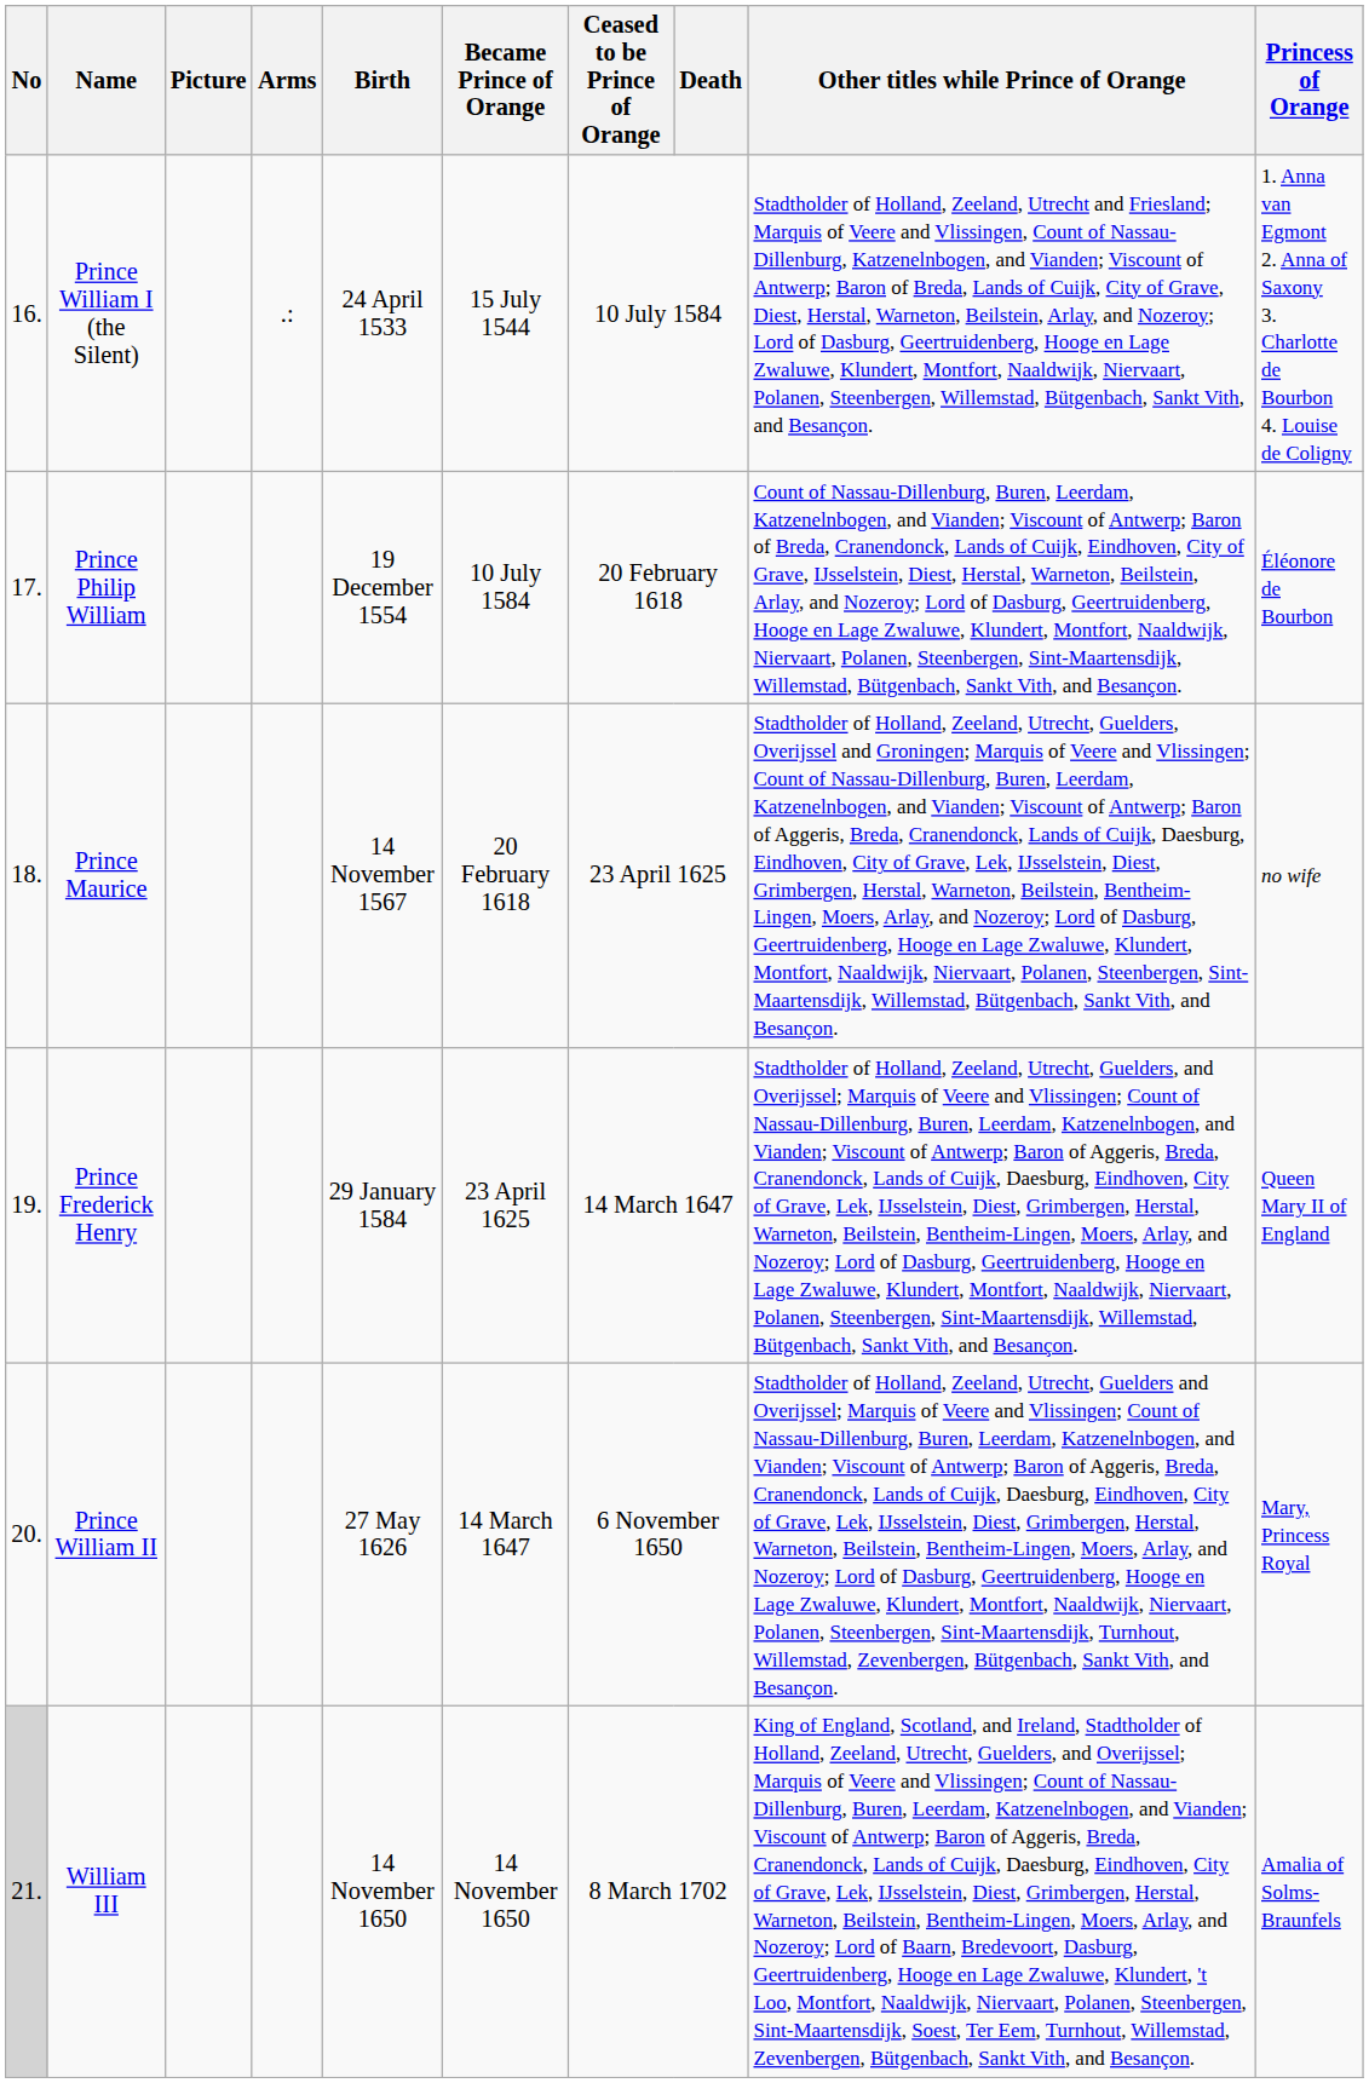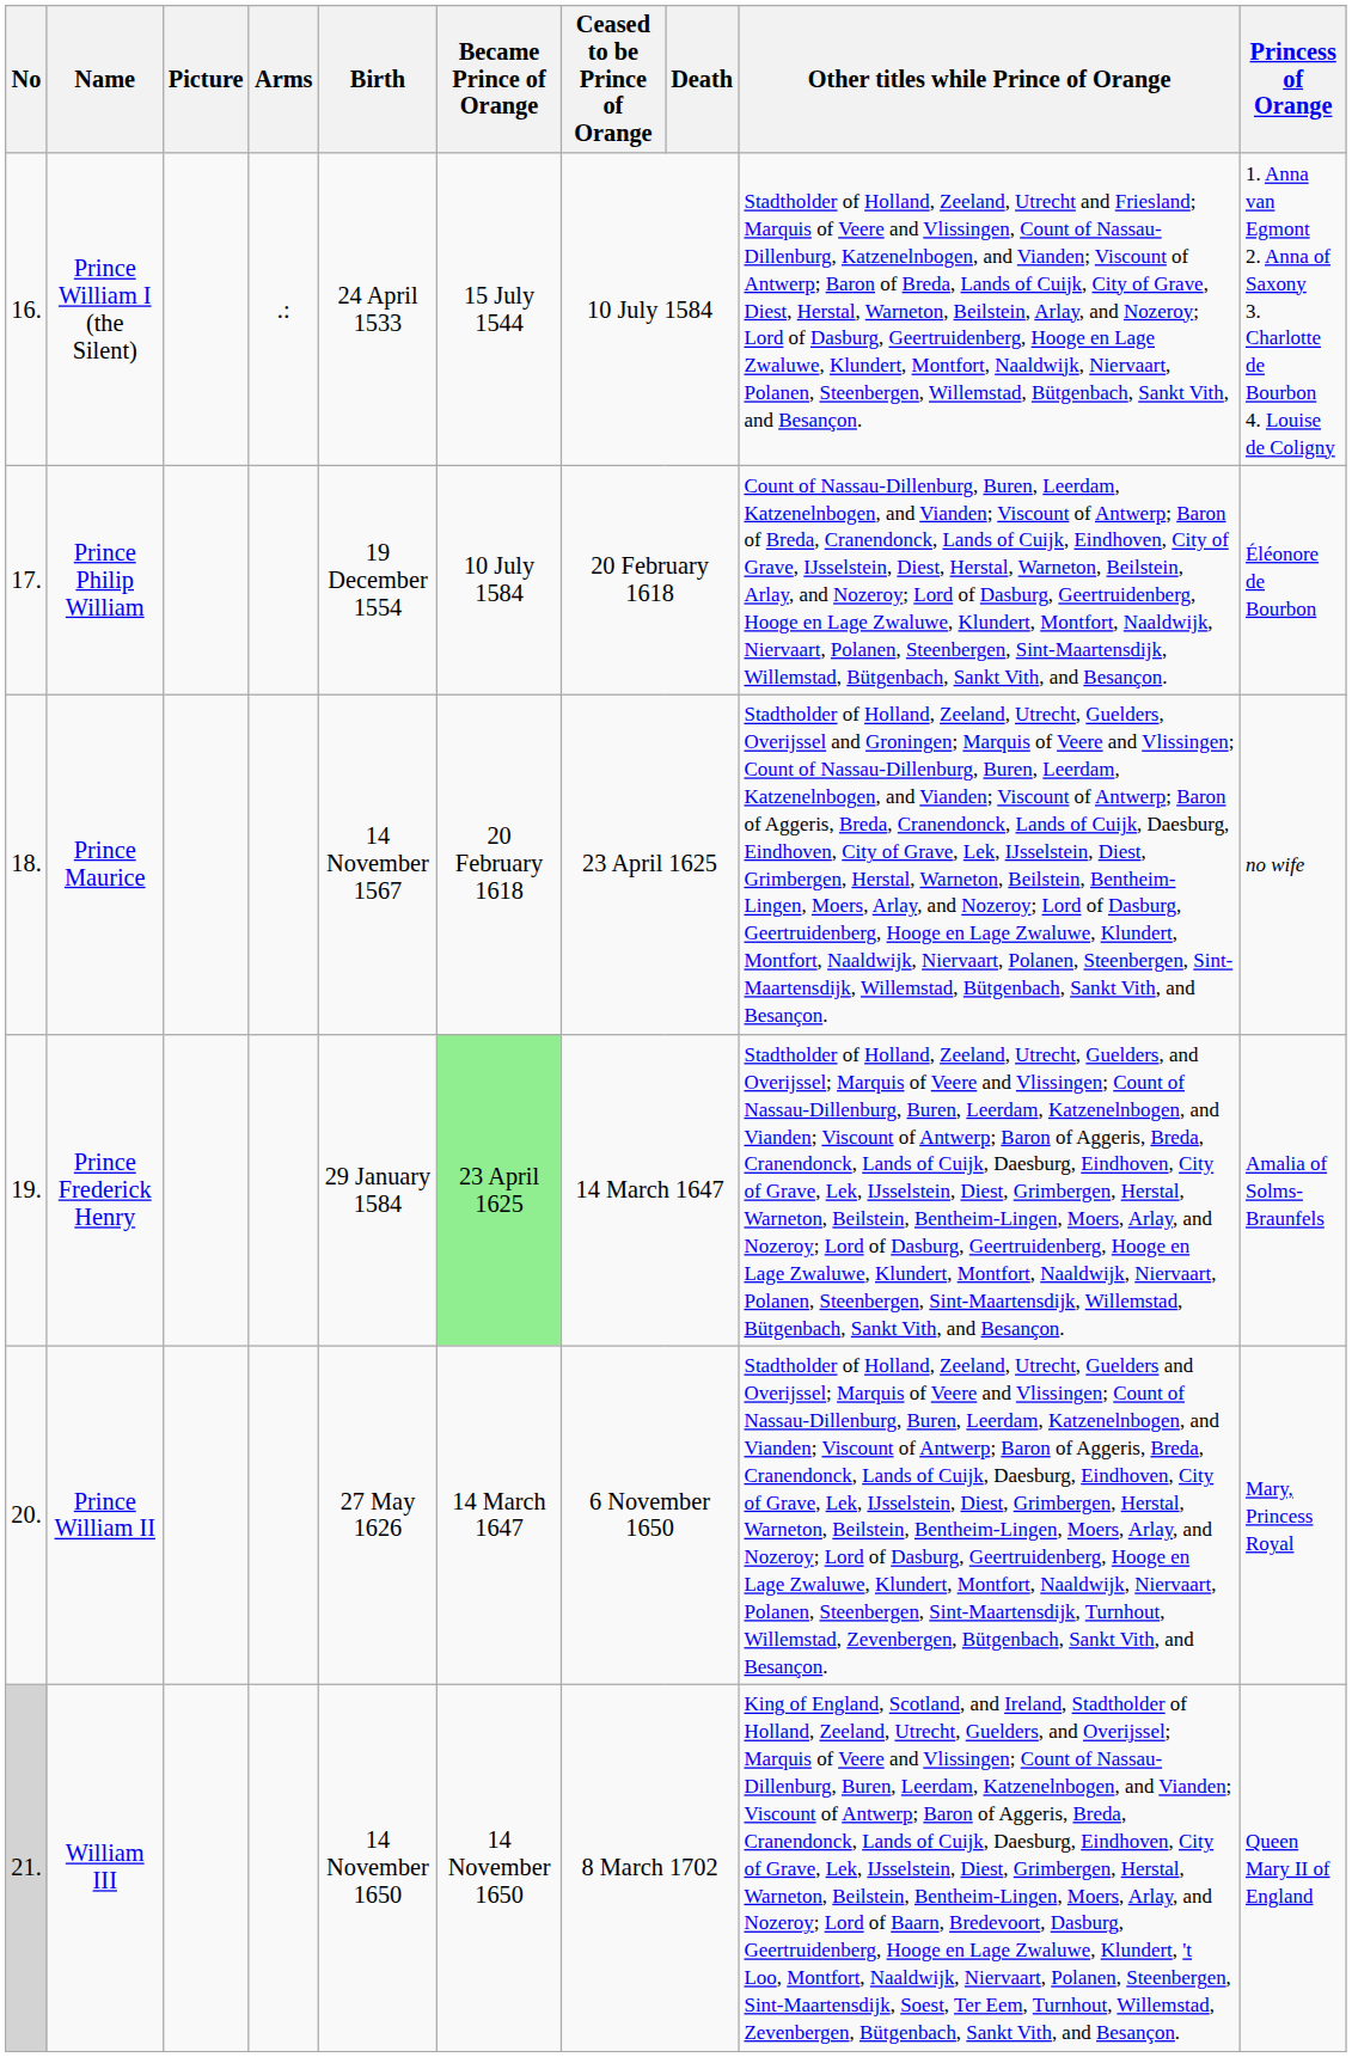 <table width=100% class="wikitable">
 <tr>
 <th>No</th>
 <th>Name</th>
 <th>Picture</th>
 <th>Arms</th>
 <th>Birth</th>
 <th>Became Prince of Orange</th>
 <th>Ceased to be Prince of Orange</th>
 <th>Death</th>
 <th>Other titles while Prince of Orange</th>
 <th><a href='#'>Princess<br>of<br>Orange</a></th>
 </tr>
 <tr>
 <td align="center">16.</td>
 <td align="center"><a href='#'>Prince William I</a> (the Silent)</td>
 <td align="center"></td>
 <td align="center">.:</td>
 <td align="center">24 April 1533</td>
 <td align="center">15 July 1544</td>
 <td align="center" colspan="2">10 July 1584</td>
 <td align="left"><small><a href='#'>Stadtholder</a> of <a href='#'>Holland</a>, <a href='#'>Zeeland</a>, <a href='#'>Utrecht</a> and <a href='#'>Friesland</a>; <a href='#'>Marquis</a> of <a href='#'>Veere</a> and <a href='#'>Vlissingen</a>, <a href='#'>Count of Nassau-Dillenburg</a>, <a href='#'>Katzenelnbogen</a>, and <a href='#'>Vianden</a>; <a href='#'>Viscount</a> of <a href='#'>Antwerp</a>; <a href='#'>Baron</a> of <a href='#'>Breda</a>, <a href='#'>Lands of Cuijk</a>, <a href='#'>City of Grave</a>, <a href='#'>Diest</a>, <a href='#'>Herstal</a>, <a href='#'>Warneton</a>, <a href='#'>Beilstein</a>, <a href='#'>Arlay</a>, and <a href='#'>Nozeroy</a>; <a href='#'>Lord</a> of <a href='#'>Dasburg</a>, <a href='#'>Geertruidenberg</a>, <a href='#'>Hooge en Lage Zwaluwe</a>, <a href='#'>Klundert</a>, <a href='#'>Montfort</a>, <a href='#'>Naaldwijk</a>, <a href='#'>Niervaart</a>, <a href='#'>Polanen</a>, <a href='#'>Steenbergen</a>, <a href='#'>Willemstad</a>, <a href='#'>Bütgenbach</a>, <a href='#'>Sankt Vith</a>, and <a href='#'>Besançon</a>.</small></td>
 <td><small>1. <a href='#'>Anna van Egmont</a></small><br><small>2. <a href='#'>Anna of Saxony</a></small><br><small>3. <a href='#'>Charlotte de Bourbon</a></small><br><small>4. <a href='#'>Louise de Coligny</a></small></td>
 </tr>
 <tr>
 <td align="center">17.</td>
 <td align="center"><a href='#'>Prince Philip William</a></td>
 <td align="center"></td>
 <td align="center"></td>
 <td align="center">19 December 1554</td>
 <td align="center">10 July 1584</td>
 <td align="center" colspan="2">20 February 1618</td>
 <td align="left"><small><a href='#'>Count of Nassau-Dillenburg</a>, <a href='#'>Buren</a>, <a href='#'>Leerdam</a>, <a href='#'>Katzenelnbogen</a>, and <a href='#'>Vianden</a>; <a href='#'>Viscount</a> of <a href='#'>Antwerp</a>; <a href='#'>Baron</a> of <a href='#'>Breda</a>, <a href='#'>Cranendonck</a>, <a href='#'>Lands of Cuijk</a>, <a href='#'>Eindhoven</a>, <a href='#'>City of Grave</a>, <a href='#'>IJsselstein</a>, <a href='#'>Diest</a>, <a href='#'>Herstal</a>, <a href='#'>Warneton</a>, <a href='#'>Beilstein</a>, <a href='#'>Arlay</a>, and <a href='#'>Nozeroy</a>; <a href='#'>Lord</a> of <a href='#'>Dasburg</a>, <a href='#'>Geertruidenberg</a>, <a href='#'>Hooge en Lage Zwaluwe</a>, <a href='#'>Klundert</a>, <a href='#'>Montfort</a>, <a href='#'>Naaldwijk</a>, <a href='#'>Niervaart</a>, <a href='#'>Polanen</a>, <a href='#'>Steenbergen</a>, <a href='#'>Sint-Maartensdijk</a>, <a href='#'>Willemstad</a>, <a href='#'>Bütgenbach</a>, <a href='#'>Sankt Vith</a>, and <a href='#'>Besançon</a>.</small></td>
 <td><small><a href='#'>Éléonore de Bourbon</a></small></td>
 </tr>
 <tr>
 <td align="center">18.</td>
 <td align="center"><a href='#'>Prince Maurice</a></td>
 <td align="center"></td>
 <td align="center"></td>
 <td align="center">14 November 1567</td>
 <td align="center">20 February 1618</td>
 <td align="center" colspan="2">23 April 1625</td>
 <td align="left"><small><a href='#'>Stadtholder</a> of <a href='#'>Holland</a>, <a href='#'>Zeeland</a>, <a href='#'>Utrecht</a>, <a href='#'>Guelders</a>, <a href='#'>Overijssel</a> and <a href='#'>Groningen</a>; <a href='#'>Marquis</a> of <a href='#'>Veere</a> and <a href='#'>Vlissingen</a>; <a href='#'>Count of Nassau-Dillenburg</a>, <a href='#'>Buren</a>, <a href='#'>Leerdam</a>, <a href='#'>Katzenelnbogen</a>, and <a href='#'>Vianden</a>; <a href='#'>Viscount</a> of <a href='#'>Antwerp</a>; <a href='#'>Baron</a> of Aggeris, <a href='#'>Breda</a>, <a href='#'>Cranendonck</a>, <a href='#'>Lands of Cuijk</a>, Daesburg, <a href='#'>Eindhoven</a>, <a href='#'>City of Grave</a>, <a href='#'>Lek</a>, <a href='#'>IJsselstein</a>, <a href='#'>Diest</a>, <a href='#'>Grimbergen</a>, <a href='#'>Herstal</a>, <a href='#'>Warneton</a>, <a href='#'>Beilstein</a>, <a href='#'>Bentheim-Lingen</a>, <a href='#'>Moers</a>, <a href='#'>Arlay</a>, and <a href='#'>Nozeroy</a>; <a href='#'>Lord</a> of <a href='#'>Dasburg</a>, <a href='#'>Geertruidenberg</a>, <a href='#'>Hooge en Lage Zwaluwe</a>, <a href='#'>Klundert</a>, <a href='#'>Montfort</a>, <a href='#'>Naaldwijk</a>, <a href='#'>Niervaart</a>, <a href='#'>Polanen</a>, <a href='#'>Steenbergen</a>, <a href='#'>Sint-Maartensdijk</a>, <a href='#'>Willemstad</a>, <a href='#'>Bütgenbach</a>, <a href='#'>Sankt Vith</a>, and <a href='#'>Besançon</a>.</small></td>
 <td><small><em>no wife</em></small></td>
 </tr>
 <tr>
 <td align="center">19.</td>
 <td align="center"><a href='#'>Prince Frederick Henry</a></td>
 <td align="center"></td>
 <td align="center"></td>
 <td align="center">29 January 1584</td>
-<td align="center">23 April 1625</td>
+<td align="center" style="background: lightgreen;">23 April 1625</td>
 <td align="center" colspan="2">14 March 1647</td>
 <td align="left"><small><a href='#'>Stadtholder</a> of <a href='#'>Holland</a>, <a href='#'>Zeeland</a>, <a href='#'>Utrecht</a>, <a href='#'>Guelders</a>, and <a href='#'>Overijssel</a>; <a href='#'>Marquis</a> of <a href='#'>Veere</a> and <a href='#'>Vlissingen</a>; <a href='#'>Count of Nassau-Dillenburg</a>, <a href='#'>Buren</a>, <a href='#'>Leerdam</a>, <a href='#'>Katzenelnbogen</a>, and <a href='#'>Vianden</a>; <a href='#'>Viscount</a> of <a href='#'>Antwerp</a>; <a href='#'>Baron</a> of Aggeris, <a href='#'>Breda</a>, <a href='#'>Cranendonck</a>, <a href='#'>Lands of Cuijk</a>, Daesburg, <a href='#'>Eindhoven</a>, <a href='#'>City of Grave</a>, <a href='#'>Lek</a>, <a href='#'>IJsselstein</a>, <a href='#'>Diest</a>, <a href='#'>Grimbergen</a>, <a href='#'>Herstal</a>, <a href='#'>Warneton</a>, <a href='#'>Beilstein</a>, <a href='#'>Bentheim-Lingen</a>, <a href='#'>Moers</a>, <a href='#'>Arlay</a>, and <a href='#'>Nozeroy</a>; <a href='#'>Lord</a> of <a href='#'>Dasburg</a>, <a href='#'>Geertruidenberg</a>, <a href='#'>Hooge en Lage Zwaluwe</a>, <a href='#'>Klundert</a>, <a href='#'>Montfort</a>, <a href='#'>Naaldwijk</a>, <a href='#'>Niervaart</a>, <a href='#'>Polanen</a>, <a href='#'>Steenbergen</a>, <a href='#'>Sint-Maartensdijk</a>, <a href='#'>Willemstad</a>, <a href='#'>Bütgenbach</a>, <a href='#'>Sankt Vith</a>, and <a href='#'>Besançon</a>.</small></td>
-<td><small><a href='#'>Queen Mary II of England</a></small></td>
+<td><small><a href='#'>Amalia of Solms-Braunfels</a></small></td>
 </tr>
 <tr>
 <td align="center">20.</td>
 <td align="center"><a href='#'>Prince William II</a></td>
 <td align="center"></td>
 <td align="center"></td>
 <td align="center">27 May 1626</td>
 <td align="center">14 March 1647</td>
 <td align="center" colspan="2">6 November 1650</td>
 <td align="left"><small><a href='#'>Stadtholder</a> of <a href='#'>Holland</a>, <a href='#'>Zeeland</a>, <a href='#'>Utrecht</a>, <a href='#'>Guelders</a> and <a href='#'>Overijssel</a>; <a href='#'>Marquis</a> of <a href='#'>Veere</a> and <a href='#'>Vlissingen</a>; <a href='#'>Count of Nassau-Dillenburg</a>, <a href='#'>Buren</a>, <a href='#'>Leerdam</a>, <a href='#'>Katzenelnbogen</a>, and <a href='#'>Vianden</a>; <a href='#'>Viscount</a> of <a href='#'>Antwerp</a>; <a href='#'>Baron</a> of Aggeris, <a href='#'>Breda</a>, <a href='#'>Cranendonck</a>, <a href='#'>Lands of Cuijk</a>, Daesburg, <a href='#'>Eindhoven</a>, <a href='#'>City of Grave</a>, <a href='#'>Lek</a>, <a href='#'>IJsselstein</a>, <a href='#'>Diest</a>, <a href='#'>Grimbergen</a>, <a href='#'>Herstal</a>, <a href='#'>Warneton</a>, <a href='#'>Beilstein</a>, <a href='#'>Bentheim-Lingen</a>, <a href='#'>Moers</a>, <a href='#'>Arlay</a>, and <a href='#'>Nozeroy</a>; <a href='#'>Lord</a> of <a href='#'>Dasburg</a>, <a href='#'>Geertruidenberg</a>, <a href='#'>Hooge en Lage Zwaluwe</a>, <a href='#'>Klundert</a>, <a href='#'>Montfort</a>, <a href='#'>Naaldwijk</a>, <a href='#'>Niervaart</a>, <a href='#'>Polanen</a>, <a href='#'>Steenbergen</a>, <a href='#'>Sint-Maartensdijk</a>, <a href='#'>Turnhout</a>, <a href='#'>Willemstad</a>, <a href='#'>Zevenbergen</a>, <a href='#'>Bütgenbach</a>, <a href='#'>Sankt Vith</a>, and <a href='#'>Besançon</a>.</small></td>
 <td><small><a href='#'>Mary, Princess Royal</a></small></td>
 </tr>
 <tr>
 <td align="center" style="background: lightgrey;">21.</td>
 <td align="center"><a href='#'>William III</a></td>
 <td align="center"></td>
 <td align="center"></td>
 <td align="center">14 November 1650</td>
 <td align="center">14 November 1650</td>
 <td align="center" colspan="2">8 March 1702</td>
 <td align="left"><small><a href='#'>King of England</a>, <a href='#'>Scotland</a>, and <a href='#'>Ireland</a>, <a href='#'>Stadtholder</a> of <a href='#'>Holland</a>, <a href='#'>Zeeland</a>, <a href='#'>Utrecht</a>, <a href='#'>Guelders</a>, and <a href='#'>Overijssel</a>; <a href='#'>Marquis</a> of <a href='#'>Veere</a> and <a href='#'>Vlissingen</a>; <a href='#'>Count of Nassau-Dillenburg</a>, <a href='#'>Buren</a>, <a href='#'>Leerdam</a>, <a href='#'>Katzenelnbogen</a>, and <a href='#'>Vianden</a>; <a href='#'>Viscount</a> of <a href='#'>Antwerp</a>; <a href='#'>Baron</a> of Aggeris, <a href='#'>Breda</a>, <a href='#'>Cranendonck</a>, <a href='#'>Lands of Cuijk</a>, Daesburg, <a href='#'>Eindhoven</a>, <a href='#'>City of Grave</a>, <a href='#'>Lek</a>, <a href='#'>IJsselstein</a>, <a href='#'>Diest</a>, <a href='#'>Grimbergen</a>, <a href='#'>Herstal</a>, <a href='#'>Warneton</a>, <a href='#'>Beilstein</a>, <a href='#'>Bentheim-Lingen</a>, <a href='#'>Moers</a>, <a href='#'>Arlay</a>, and <a href='#'>Nozeroy</a>; <a href='#'>Lord</a> of <a href='#'>Baarn</a>, <a href='#'>Bredevoort</a>, <a href='#'>Dasburg</a>, <a href='#'>Geertruidenberg</a>, <a href='#'>Hooge en Lage Zwaluwe</a>, <a href='#'>Klundert</a>, <a href='#'>'t Loo</a>, <a href='#'>Montfort</a>, <a href='#'>Naaldwijk</a>, <a href='#'>Niervaart</a>, <a href='#'>Polanen</a>, <a href='#'>Steenbergen</a>, <a href='#'>Sint-Maartensdijk</a>, <a href='#'>Soest</a>, <a href='#'>Ter Eem</a>, <a href='#'>Turnhout</a>, <a href='#'>Willemstad</a>, <a href='#'>Zevenbergen</a>, <a href='#'>Bütgenbach</a>, <a href='#'>Sankt Vith</a>, and <a href='#'>Besançon</a>.</small></td>
-<td><small><a href='#'>Amalia of Solms-Braunfels</a></small></td>
+<td><small><a href='#'>Queen Mary II of England</a></small></td>
 </tr>
 <tr>
 </tr>
 </table>
